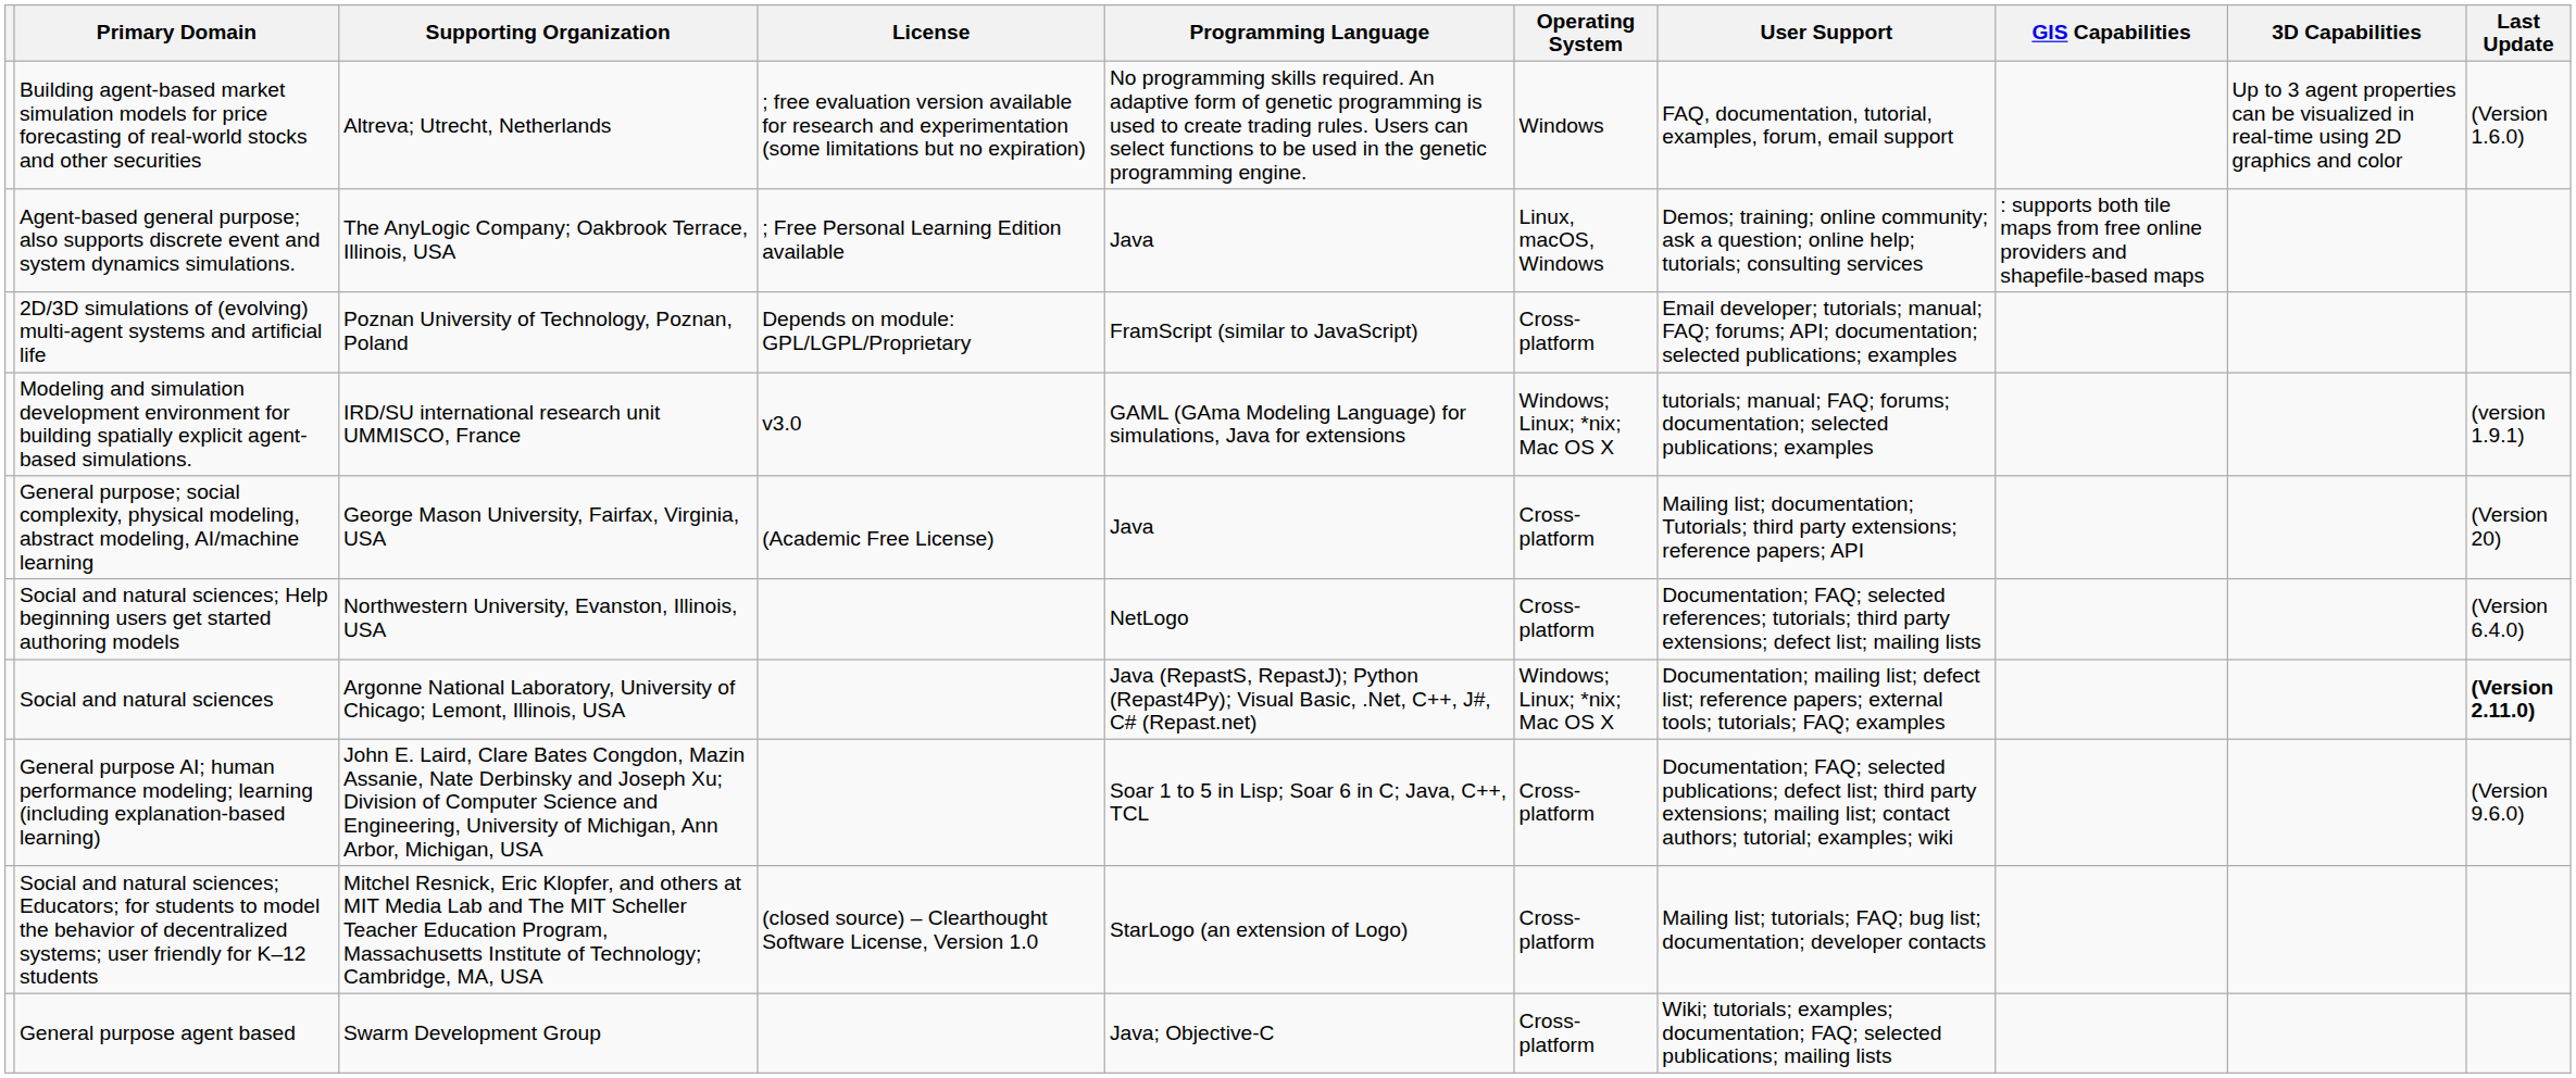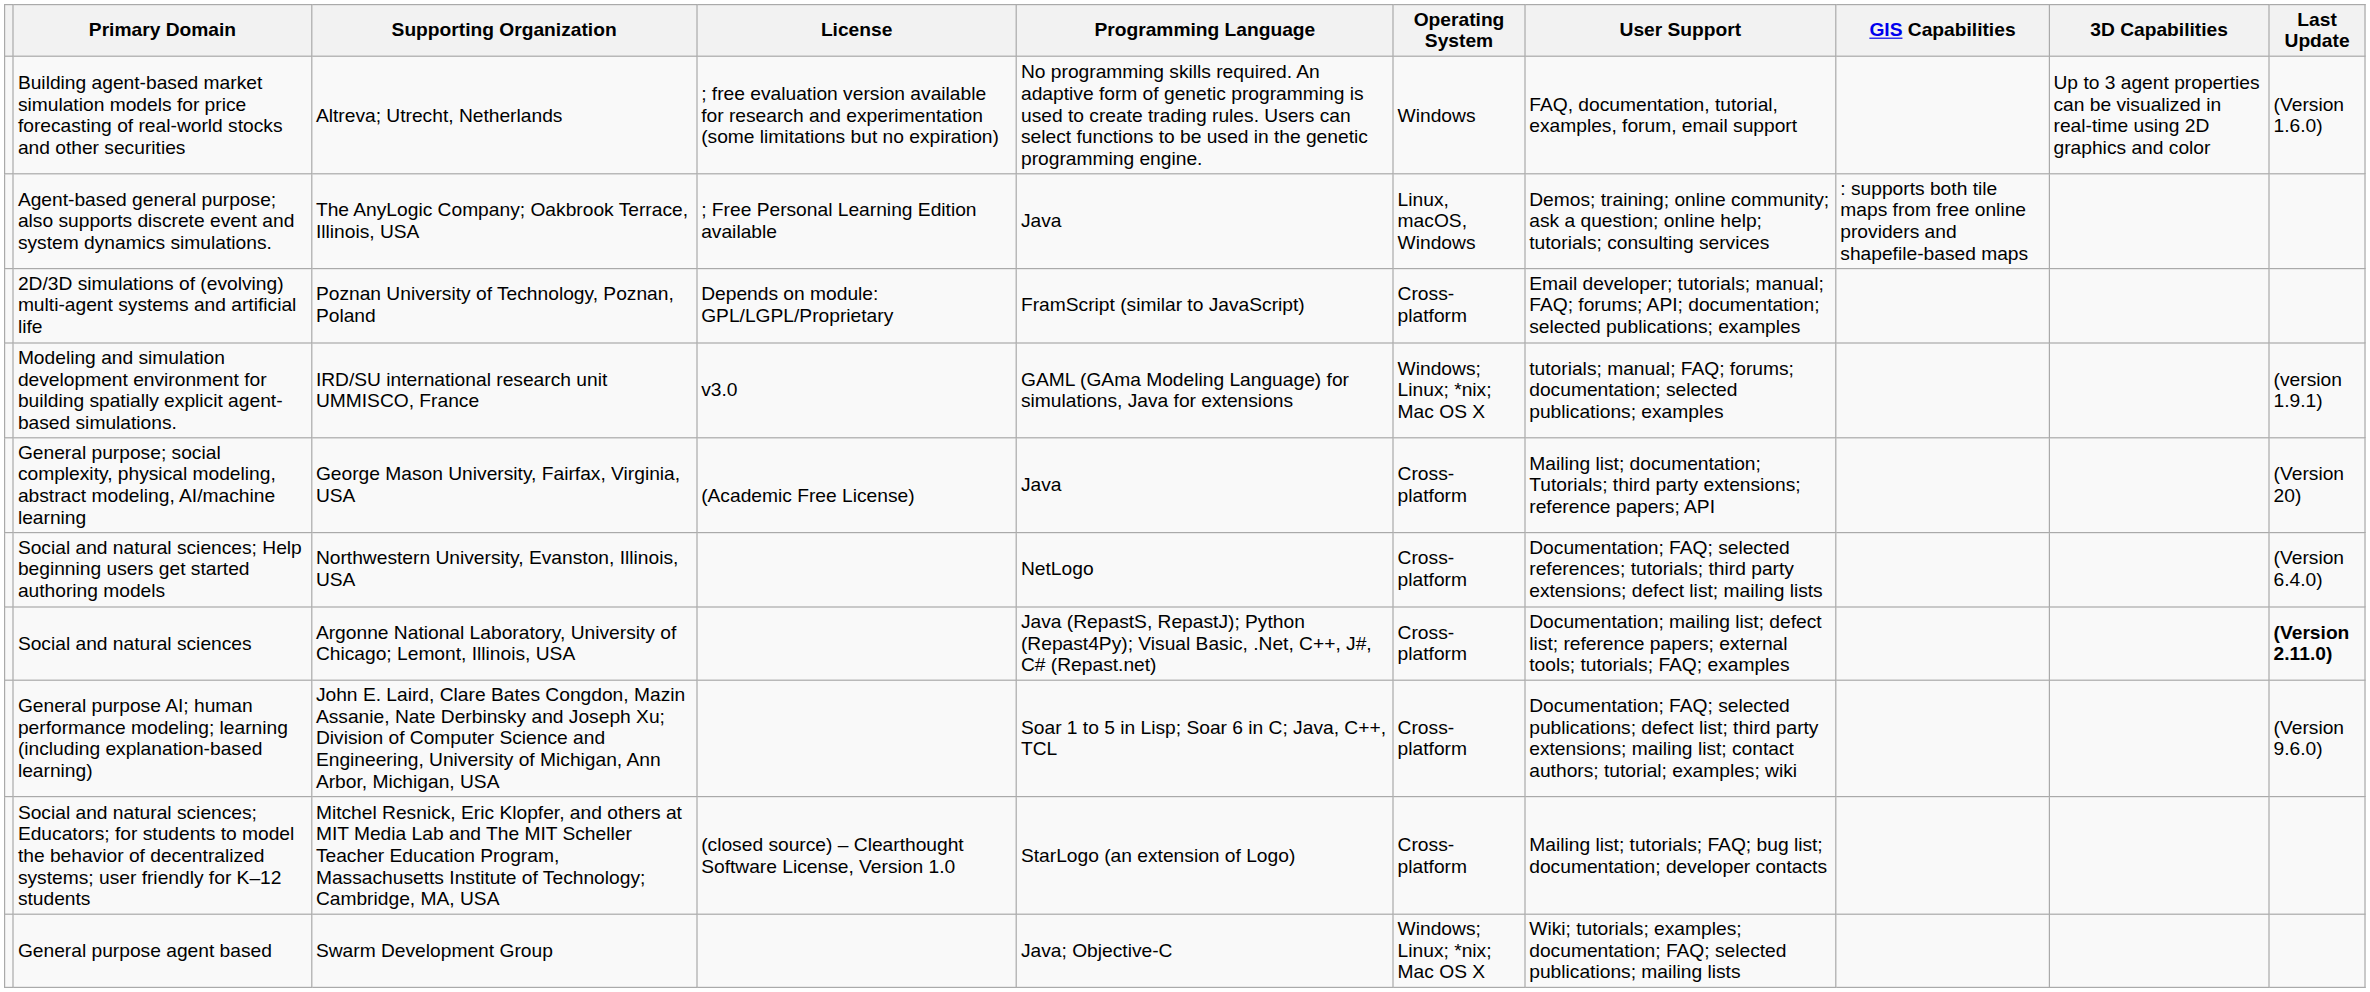 <table class="wikitable sortable sort-under">
 <tr>
 <th></th>
 <th>Primary Domain</th>
 <th>Supporting Organization</th>
 <th>License</th>
 <th>Programming Language</th>
 <th>Operating System</th>
 <th>User Support</th>
 <th><a href='#'>GIS</a> Capabilities</th>
 <th>3D Capabilities</th>
 <th>Last Update</th>
 </tr>
 <tr>
 <td></td>
 <td>Building agent-based market simulation models for price forecasting of real-world stocks and other securities</td>
 <td>Altreva; Utrecht, Netherlands</td>
 <td>; free evaluation version available for research and experimentation (some limitations but no expiration)</td>
 <td>No programming skills required. An adaptive form of genetic programming is used to create trading rules. Users can select functions to be used in the genetic programming engine.</td>
 <td>Windows</td>
 <td>FAQ, documentation, tutorial, examples, forum, email support</td>
 <td></td>
 <td> Up to 3 agent properties can be visualized in real-time using 2D graphics and color</td>
 <td> (Version 1.6.0) </td>
 </tr>
 <tr>
 <td></td>
 <td>Agent-based general purpose; also supports discrete event and system dynamics simulations.</td>
 <td>The AnyLogic Company; Oakbrook Terrace, Illinois, USA</td>
 <td>; Free Personal Learning Edition available</td>
 <td>Java</td>
 <td>Linux, macOS, Windows</td>
 <td>Demos; training; online community; ask a question; online help; tutorials; consulting services</td>
 <td>: supports both tile maps from free online providers and shapefile-based maps</td>
 <td></td>
 <td></td>
 </tr>
 <tr>
 <td></td>
 <td>2D/3D simulations of (evolving) multi-agent systems and artificial life</td>
 <td>Poznan University of Technology, Poznan, Poland</td>
 <td>Depends on module: GPL/LGPL/Proprietary</td>
 <td>FramScript (similar to JavaScript)</td>
 <td>Cross-platform</td>
 <td>Email developer; tutorials; manual; FAQ; forums; API; documentation; selected publications; examples</td>
 <td></td>
 <td></td>
 <td></td>
 </tr>
 <tr>
 <td></td>
 <td>Modeling and simulation development environment for building spatially explicit agent-based simulations.</td>
 <td>IRD/SU international research unit UMMISCO, France</td>
 <td> v3.0</td>
 <td>GAML (GAma Modeling Language) for simulations, Java for extensions</td>
 <td>Windows; Linux; *nix; Mac OS X</td>
 <td>tutorials; manual; FAQ; forums; documentation; selected publications; examples</td>
 <td></td>
 <td></td>
 <td> (version 1.9.1) </td>
 </tr>
 <tr>
 <td></td>
 <td>General purpose; social complexity, physical modeling, abstract modeling, AI/machine learning</td>
 <td>George Mason University, Fairfax, Virginia, USA</td>
 <td><br>(Academic Free License)</td>
 <td>Java</td>
 <td>Cross-platform</td>
 <td>Mailing list; documentation; Tutorials; third party extensions; reference papers; API</td>
 <td></td>
 <td></td>
 <td> (Version 20)</td>
 </tr>
 <tr>
 <td></td>
 <td>Social and natural sciences; Help beginning users get started authoring models</td>
 <td>Northwestern University, Evanston, Illinois, USA</td>
 <td></td>
 <td>NetLogo</td>
 <td>Cross-platform</td>
 <td>Documentation; FAQ; selected references; tutorials; third party extensions; defect list; mailing lists</td>
 <td></td>
 <td></td>
 <td> (Version 6.4.0) </td>
 </tr>
 <tr>
 <td></td>
 <td>Social and natural sciences</td>
 <td>Argonne National Laboratory, University of Chicago; Lemont, Illinois, USA</td>
 <td></td>
 <td>Java (RepastS, RepastJ); Python (Repast4Py); Visual Basic, .Net, C++, J#, C# (Repast.net)</td>
-<td>Windows; Linux; *nix; Mac OS X</td>
+<td>Cross-platform</td>
 <td>Documentation; mailing list; defect list; reference papers; external tools; tutorials; FAQ; examples</td>
 <td></td>
 <td></td>
 <td><strong> (Version 2.11.0) </strong></td>
 </tr>
 <tr>
 <td></td>
 <td>General purpose AI; human performance modeling; learning (including explanation-based learning)</td>
 <td>John E. Laird, Clare Bates Congdon, Mazin Assanie, Nate Derbinsky and Joseph Xu; Division of Computer Science and Engineering, University of Michigan, Ann Arbor, Michigan, USA</td>
 <td></td>
 <td>Soar 1 to 5 in Lisp; Soar 6 in C; Java, C++, TCL</td>
 <td>Cross-platform</td>
 <td>Documentation; FAQ; selected publications; defect list; third party extensions; mailing list; contact authors; tutorial; examples; wiki</td>
 <td></td>
 <td></td>
 <td> (Version 9.6.0) </td>
 </tr>
 <tr>
 <td></td>
 <td>Social and natural sciences; Educators; for students to model the behavior of decentralized systems; user friendly for K–12 students</td>
 <td>Mitchel Resnick, Eric Klopfer, and others at MIT Media Lab and The MIT Scheller Teacher Education Program, Massachusetts Institute of Technology; Cambridge, MA, USA</td>
 <td> (closed source) – Clearthought Software License, Version 1.0</td>
 <td>StarLogo (an extension of Logo)</td>
 <td>Cross-platform</td>
 <td>Mailing list; tutorials; FAQ; bug list; documentation; developer contacts</td>
 <td></td>
 <td></td>
 <td> </td>
 </tr>
 <tr>
 <td></td>
 <td>General purpose agent based</td>
 <td>Swarm Development Group</td>
 <td></td>
 <td>Java; Objective-C</td>
-<td>Cross-platform</td>
+<td>Windows; Linux; *nix; Mac OS X</td>
 <td>Wiki; tutorials; examples; documentation; FAQ; selected publications; mailing lists</td>
 <td></td>
 <td></td>
 <td> </td>
 </tr>
 </table>
